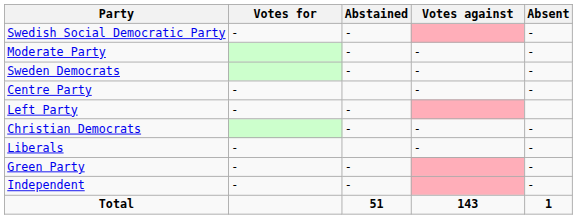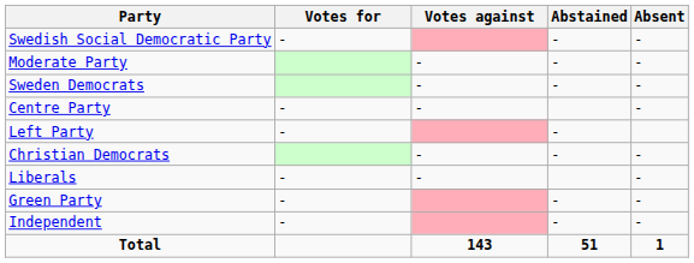 <table class="wikitable">
 <tr>
 <th>Party</th>
 <th style="width:20%;">Votes for</th>
+<th style="width:20%;">Votes against</th>
 <th>Abstained</th>
-<th style="width:20%;">Votes against</th>
 <th>Absent</th>
 </tr>
 <tr>
 <td> <a href='#'>Swedish Social Democratic Party</a></td>
 <td>-</td>
+<td style="background-color:#FFAEB9;"></td>
 <td>-</td>
-<td style="background-color:#FFAEB9;"></td>
 <td>-</td>
 </tr>
 <tr>
 <td> <a href='#'>Moderate Party</a></td>
 <td style="background-color:#CCFFCC;"></td>
 <td>-</td>
 <td>-</td>
 <td>-</td>
 </tr>
 <tr>
 <td> <a href='#'>Sweden Democrats</a></td>
 <td style="background-color:#CCFFCC;"></td>
 <td>-</td>
 <td>-</td>
 <td>-</td>
 </tr>
 <tr>
 <td> <a href='#'>Centre Party</a></td>
 <td>-</td>
+<td>-</td>
 <td></td>
-<td>-</td>
 <td>-</td>
 </tr>
 <tr>
 <td> <a href='#'>Left Party</a></td>
 <td>-</td>
+<td style="background-color:#FFAEB9;"></td>
 <td>-</td>
-<td style="background-color:#FFAEB9;"></td>
 <td></td>
 </tr>
 <tr>
 <td> <a href='#'>Christian Democrats</a></td>
 <td style="background-color:#CCFFCC;"></td>
 <td>-</td>
 <td>-</td>
 <td>-</td>
 </tr>
 <tr>
 <td> <a href='#'>Liberals</a></td>
 <td>-</td>
+<td>-</td>
 <td></td>
-<td>-</td>
 <td>-</td>
 </tr>
 <tr>
 <td> <a href='#'>Green Party</a></td>
 <td>-</td>
+<td style="background-color:#FFAEB9;"></td>
 <td>-</td>
-<td style="background-color:#FFAEB9;"></td>
 <td>-</td>
 </tr>
 <tr>
 <td> <a href='#'>Independent</a></td>
 <td>-</td>
+<td style="background-color:#FFAEB9;"></td>
 <td>-</td>
-<td style="background-color:#FFAEB9;"></td>
 <td>-</td>
 </tr>
 <tr>
 <td style="text-align:center;"><strong>Total</strong></td>
 <td></td>
+<td style="text-align:center;"><strong>143</strong></td>
 <td style="text-align:center;"><strong>51</strong></td>
-<td style="text-align:center;"><strong>143</strong></td>
 <td style="text-align:center;"><strong>1</strong></td>
 </tr>
 </table>
